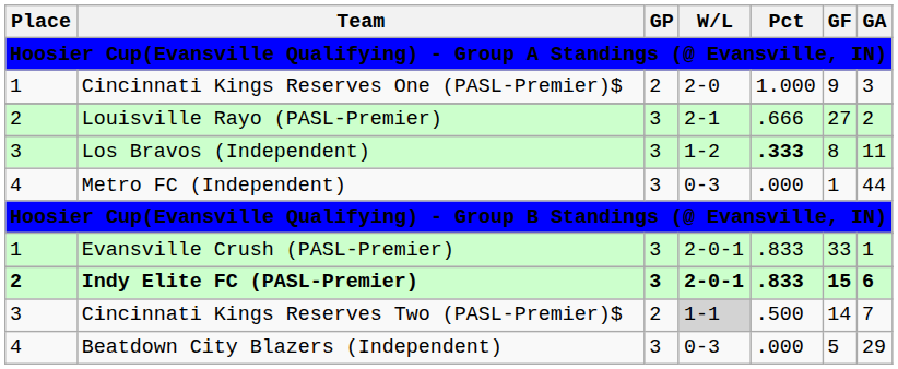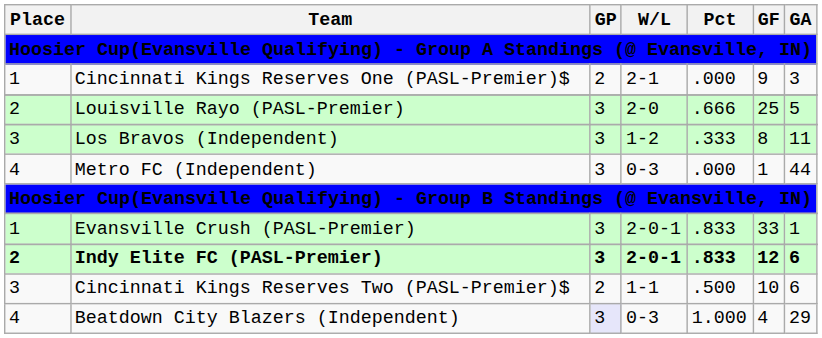 <table class="wikitable">
 <tr>
 <th>Place</th>
 <th>Team</th>
 <th>GP</th>
 <th>W/L</th>
 <th>Pct</th>
 <th>GF</th>
 <th>GA</th>
 </tr>
 <tr>
 <th style="background:blue;" colspan="9"><span>Hoosier Cup(Evansville Qualifying) - Group A Standings (@ Evansville, IN)</span></th>
 </tr>
 <tr>
 <td>1</td>
 <td>Cincinnati Kings Reserves One (PASL-Premier)$</td>
 <td>2</td>
-<td>2-0</td>
-<td>1.000</td>
+<td>2-1</td>
+<td>.000</td>
 <td>9</td>
 <td>3</td>
 </tr>
 <tr>
 </tr>
 <tr style="background:#cfc;">
 <td>2</td>
 <td>Louisville Rayo (PASL-Premier)</td>
 <td>3</td>
-<td>2-1</td>
+<td>2-0</td>
 <td>.666</td>
-<td>27</td>
-<td>2</td>
+<td>25</td>
+<td>5</td>
 </tr>
 <tr>
 </tr>
 <tr style="background:#cfc;">
 <td>3</td>
 <td>Los Bravos (Independent)</td>
 <td>3</td>
 <td>1-2</td>
-<td><strong>.333</strong></td>
+<td>.333</td>
 <td>8</td>
 <td>11</td>
 </tr>
 <tr>
 <td>4</td>
 <td>Metro FC (Independent)</td>
 <td>3</td>
 <td>0-3</td>
 <td>.000</td>
 <td>1</td>
 <td>44</td>
 </tr>
 <tr>
 <th style="background:blue;" colspan="9"><span>Hoosier Cup(Evansville Qualifying) - Group B Standings (@ Evansville, IN)</span></th>
 </tr>
 <tr>
 </tr>
 <tr style="background:#cfc;">
 <td>1</td>
 <td>Evansville Crush (PASL-Premier)</td>
 <td>3</td>
 <td>2-0-1</td>
 <td>.833</td>
 <td>33</td>
 <td>1</td>
 </tr>
 <tr>
 </tr>
 <tr style="background:#cfc;">
 <td><strong>2</strong></td>
 <td><strong>Indy Elite FC (PASL-Premier)</strong></td>
 <td><strong>3</strong></td>
 <td><strong>2-0-1</strong></td>
 <td><strong>.833</strong></td>
-<td><strong>15</strong></td>
+<td><strong>12</strong></td>
 <td><strong>6</strong></td>
 </tr>
 <tr>
 <td>3</td>
 <td>Cincinnati Kings Reserves Two (PASL-Premier)$</td>
 <td>2</td>
-<td style="background: lightgrey;">1-1</td>
+<td>1-1</td>
 <td>.500</td>
-<td>14</td>
-<td>7</td>
+<td>10</td>
+<td>6</td>
 </tr>
 <tr>
 <td>4</td>
 <td>Beatdown City Blazers (Independent)</td>
-<td>3</td>
+<td style="background: lavender;">3</td>
 <td>0-3</td>
-<td>.000</td>
-<td>5</td>
+<td>1.000</td>
+<td>4</td>
 <td>29</td>
 </tr>
 </table>
